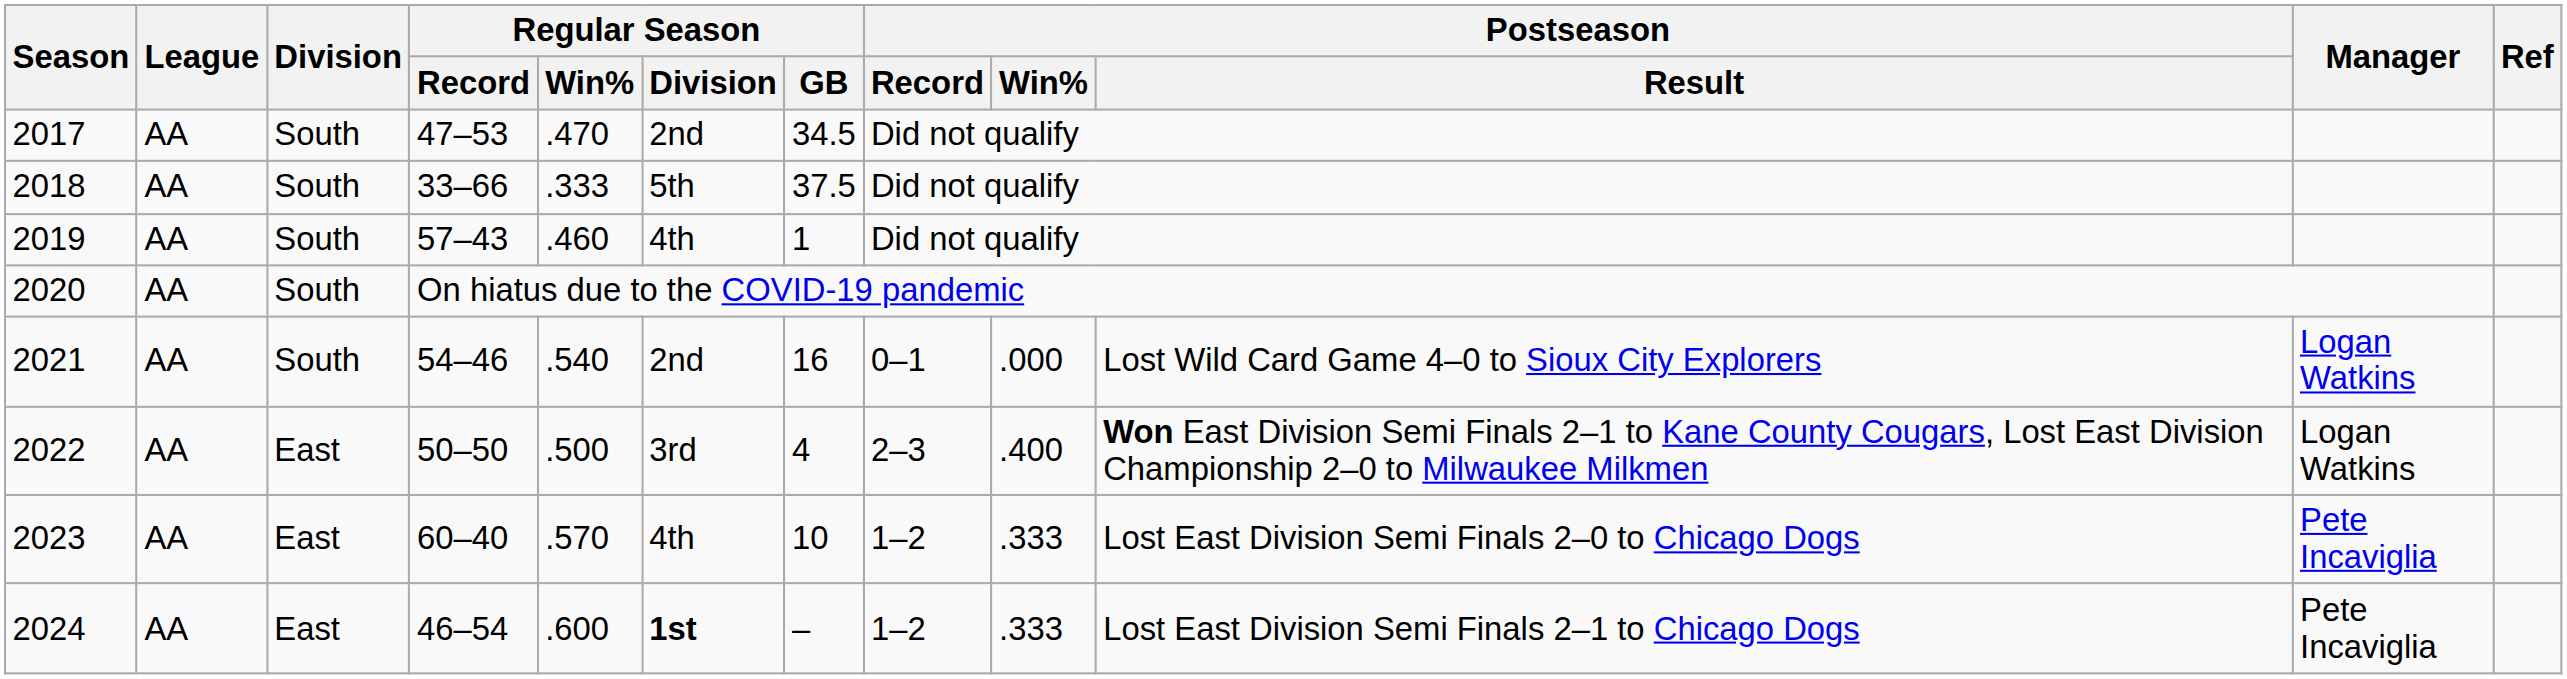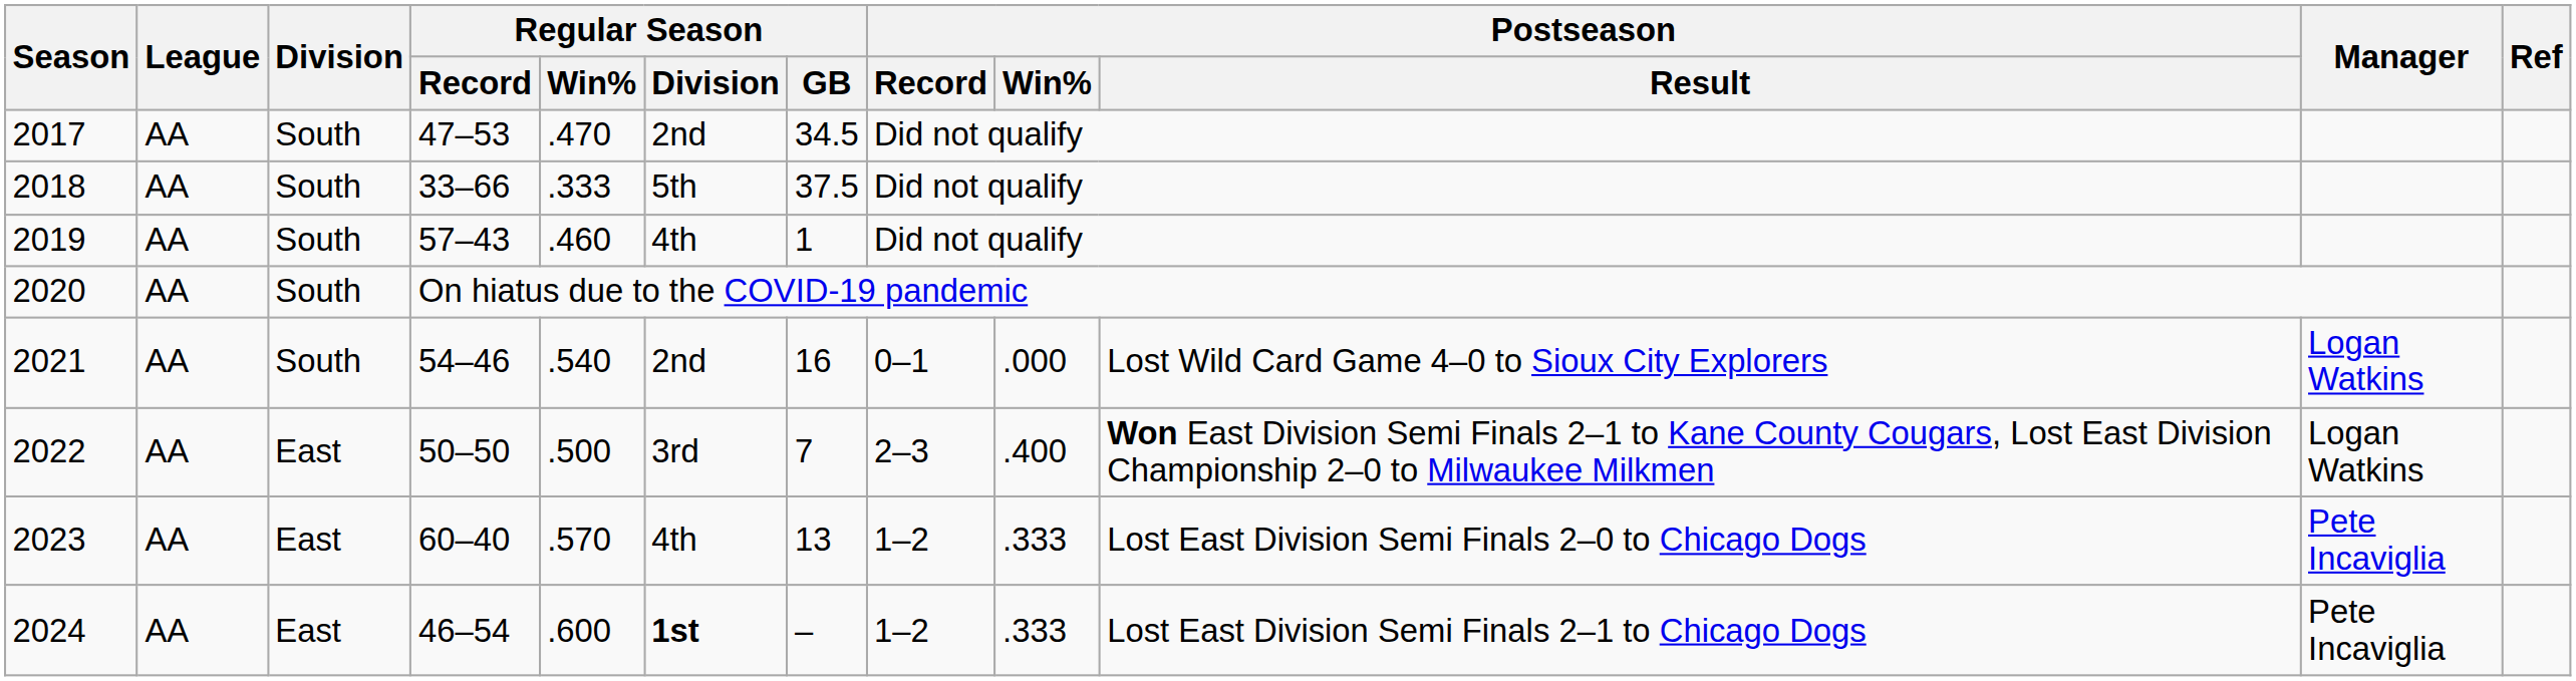 <table class="wikitable">
 <tr>
 <th rowspan="2">Season</th>
 <th rowspan="2">League</th>
 <th rowspan="2">Division</th>
 <th colspan="4">Regular Season</th>
 <th colspan="3">Postseason</th>
 <th rowspan="2">Manager</th>
 <th rowspan="2">Ref</th>
 </tr>
 <tr>
 <th>Record</th>
 <th>Win%</th>
 <th>Division</th>
 <th>GB</th>
 <th>Record</th>
 <th>Win%</th>
 <th>Result</th>
 </tr>
 <tr>
 <td>2017</td>
 <td>AA</td>
 <td>South</td>
 <td>47–53</td>
 <td>.470</td>
 <td>2nd</td>
 <td>34.5</td>
 <td colspan="3">Did not qualify</td>
 <td></td>
 <td></td>
 </tr>
 <tr>
 <td>2018</td>
 <td>AA</td>
 <td>South</td>
 <td>33–66</td>
 <td>.333</td>
 <td>5th</td>
 <td>37.5</td>
 <td colspan="3">Did not qualify</td>
 <td></td>
 <td></td>
 </tr>
 <tr>
 <td>2019</td>
 <td>AA</td>
 <td>South</td>
 <td>57–43</td>
 <td>.460</td>
 <td>4th</td>
 <td>1</td>
 <td colspan="3">Did not qualify</td>
 <td></td>
 <td></td>
 </tr>
 <tr>
 <td>2020</td>
 <td>AA</td>
 <td>South</td>
 <td colspan="8">On hiatus due to the <a href='#'>COVID-19 pandemic</a></td>
 <td></td>
 </tr>
 <tr>
 <td>2021</td>
 <td>AA</td>
 <td>South</td>
 <td>54–46</td>
 <td>.540</td>
 <td>2nd</td>
 <td>16</td>
 <td>0–1</td>
 <td>.000</td>
 <td>Lost Wild Card Game 4–0 to <a href='#'>Sioux City Explorers</a></td>
 <td><a href='#'>Logan Watkins</a></td>
 <td></td>
 </tr>
 <tr>
 <td>2022</td>
 <td>AA</td>
 <td>East</td>
 <td>50–50</td>
 <td>.500</td>
 <td>3rd</td>
-<td>4</td>
+<td>7</td>
 <td>2–3</td>
 <td>.400</td>
 <td><strong>Won</strong> East Division Semi Finals 2–1 to <a href='#'>Kane County Cougars</a>, Lost East Division Championship 2–0 to <a href='#'>Milwaukee Milkmen</a></td>
 <td>Logan Watkins</td>
 <td></td>
 </tr>
 <tr>
 <td>2023</td>
 <td>AA</td>
 <td>East</td>
 <td>60–40</td>
 <td>.570</td>
 <td>4th</td>
-<td>10</td>
+<td>13</td>
 <td>1–2</td>
 <td>.333</td>
 <td>Lost East Division Semi Finals 2–0 to <a href='#'>Chicago Dogs</a></td>
 <td><a href='#'>Pete Incaviglia</a></td>
 <td></td>
 </tr>
 <tr>
 <td>2024</td>
 <td>AA</td>
 <td>East</td>
 <td>46–54</td>
 <td>.600</td>
 <td><strong>1st</strong></td>
 <td>–</td>
 <td>1–2</td>
 <td>.333</td>
 <td>Lost East Division Semi Finals 2–1 to <a href='#'>Chicago Dogs</a></td>
 <td>Pete Incaviglia</td>
 <td></td>
 </tr>
 </table>
